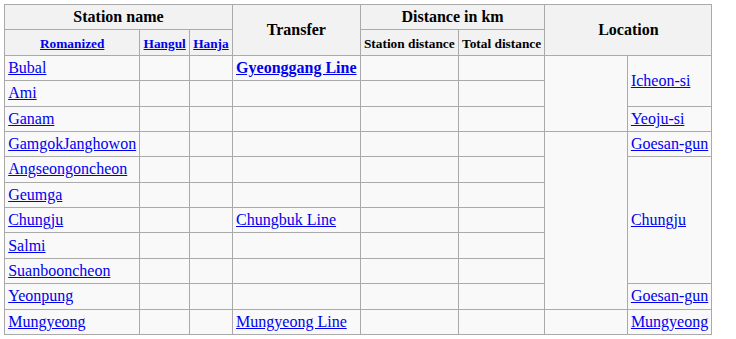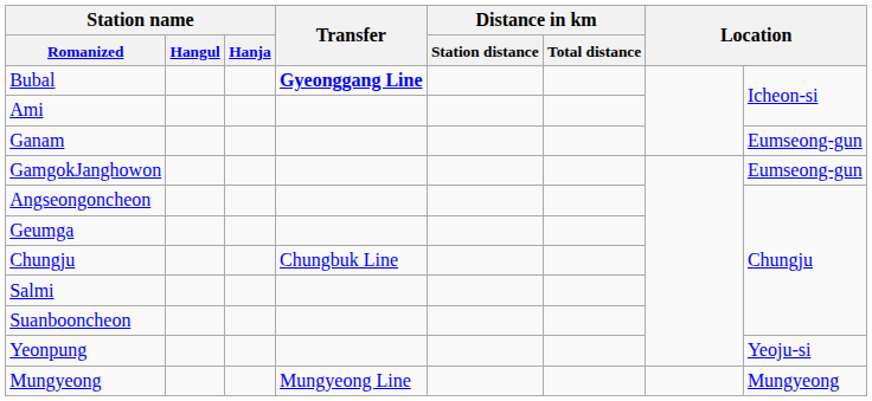 <table class="wikitable">
 <tr>
 <th colspan="3">Station name</th>
 <th rowspan="2">Transfer</th>
 <th colspan="2">Distance in km</th>
 <th colspan="3" rowspan="2">Location</th>
 </tr>
 <tr>
 <th><small><a href='#'>Romanized</a></small></th>
 <th><small><a href='#'>Hangul</a></small></th>
 <th><small><a href='#'>Hanja</a></small></th>
 <th><small>Station distance</small></th>
 <th><small>Total distance</small></th>
 </tr>
 <tr>
 <td><a href='#'>Bubal</a></td>
 <td></td>
 <td></td>
 <td><strong><a href='#'>Gyeonggang Line</a></strong></td>
 <td></td>
 <td></td>
 <td rowspan = "3" width = "75pt"></td>
 <td rowspan=2><a href='#'>Icheon-si</a></td>
 </tr>
 <tr>
 <td><a href='#'>Ami</a></td>
 <td></td>
 <td></td>
 <td></td>
 <td></td>
 <td></td>
 </tr>
 <tr>
 <td><a href='#'>Ganam</a></td>
 <td></td>
 <td></td>
 <td></td>
 <td></td>
 <td></td>
-<td><a href='#'>Yeoju-si</a></td>
+<td><a href='#'>Eumseong-gun</a></td>
 </tr>
 <tr>
 <td><a href='#'>GamgokJanghowon</a></td>
 <td></td>
 <td></td>
 <td></td>
 <td></td>
 <td></td>
 <td rowspan = "7" width = "75pt"></td>
-<td><a href='#'>Goesan-gun</a></td>
+<td><a href='#'>Eumseong-gun</a></td>
 </tr>
 <tr>
 <td><a href='#'>Angseongoncheon</a></td>
 <td></td>
 <td></td>
 <td></td>
 <td></td>
 <td></td>
 <td rowspan=5><a href='#'>Chungju</a></td>
 </tr>
 <tr>
 <td><a href='#'>Geumga</a></td>
 <td></td>
 <td></td>
 <td></td>
 <td></td>
 <td></td>
 </tr>
 <tr>
 <td><a href='#'>Chungju</a></td>
 <td></td>
 <td></td>
 <td><a href='#'>Chungbuk Line</a></td>
 <td></td>
 <td></td>
 </tr>
 <tr>
 <td><a href='#'>Salmi</a></td>
 <td></td>
 <td></td>
 <td></td>
 <td></td>
 <td></td>
 </tr>
 <tr>
 <td><a href='#'>Suanbooncheon</a></td>
 <td></td>
 <td></td>
 <td></td>
 <td></td>
 <td></td>
 </tr>
 <tr>
 <td><a href='#'>Yeonpung</a></td>
 <td></td>
 <td></td>
 <td></td>
 <td></td>
 <td></td>
-<td><a href='#'>Goesan-gun</a></td>
+<td><a href='#'>Yeoju-si</a></td>
 </tr>
 <tr>
 <td><a href='#'>Mungyeong</a></td>
 <td></td>
 <td></td>
 <td><a href='#'>Mungyeong Line</a></td>
 <td></td>
 <td></td>
 <td></td>
 <td><a href='#'>Mungyeong</a></td>
 </tr>
 </table>
